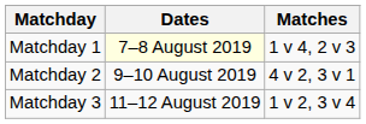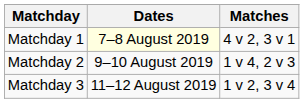 <table class="wikitable" style="text-align:center">
 <tr>
 </tr>
 <tr>
 <th>Matchday</th>
 <th>Dates</th>
 <th>Matches</th>
 </tr>
 <tr>
 <td>Matchday 1</td>
 <td style="background: lightyellow;">7–8 August 2019</td>
-<td>1 v 4, 2 v 3</td>
+<td>4 v 2, 3 v 1</td>
 </tr>
 <tr>
 <td>Matchday 2</td>
 <td>9–10 August 2019</td>
-<td>4 v 2, 3 v 1</td>
+<td>1 v 4, 2 v 3</td>
 </tr>
 <tr>
 <td>Matchday 3</td>
 <td>11–12 August 2019</td>
 <td>1 v 2, 3 v 4</td>
 </tr>
 </table>
